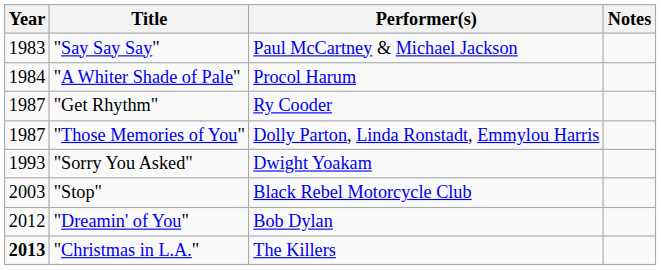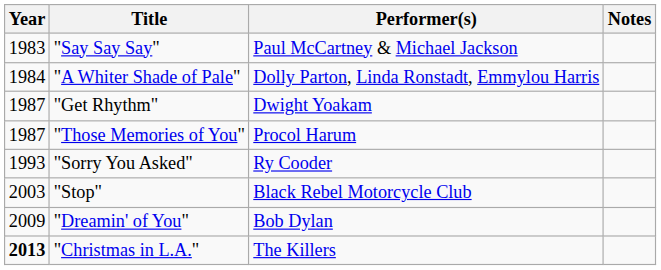 <table class="wikitable">
 <tr>
 <th>Year</th>
 <th>Title</th>
 <th>Performer(s)</th>
 <th class="unsortable">Notes</th>
 </tr>
 <tr>
 <td>1983</td>
 <td>"<a href='#'>Say Say Say</a>"</td>
 <td><a href='#'>Paul McCartney</a> & <a href='#'>Michael Jackson</a></td>
 <td></td>
 </tr>
 <tr>
 <td>1984</td>
 <td>"<a href='#'>A Whiter Shade of Pale</a>"</td>
-<td><a href='#'>Procol Harum</a></td>
+<td><a href='#'>Dolly Parton</a>, <a href='#'>Linda Ronstadt</a>, <a href='#'>Emmylou Harris</a></td>
 <td></td>
 </tr>
 <tr>
 <td>1987</td>
 <td>"Get Rhythm"</td>
-<td><a href='#'>Ry Cooder</a></td>
+<td><a href='#'>Dwight Yoakam</a></td>
 <td></td>
 </tr>
 <tr>
 <td>1987</td>
 <td>"<a href='#'>Those Memories of You</a>"</td>
-<td><a href='#'>Dolly Parton</a>, <a href='#'>Linda Ronstadt</a>, <a href='#'>Emmylou Harris</a></td>
+<td><a href='#'>Procol Harum</a></td>
 <td></td>
 </tr>
 <tr>
 <td>1993</td>
 <td>"Sorry You Asked"</td>
-<td><a href='#'>Dwight Yoakam</a></td>
+<td><a href='#'>Ry Cooder</a></td>
 <td></td>
 </tr>
 <tr>
 <td>2003</td>
 <td>"Stop"</td>
 <td><a href='#'>Black Rebel Motorcycle Club</a></td>
 <td></td>
 </tr>
 <tr>
-<td>2012</td>
+<td>2009</td>
 <td>"<a href='#'>Dreamin' of You</a>"</td>
 <td><a href='#'>Bob Dylan</a></td>
 <td></td>
 </tr>
 <tr>
 <td><strong>2013</strong></td>
 <td>"<a href='#'>Christmas in L.A.</a>"</td>
 <td><a href='#'>The Killers</a></td>
 <td></td>
 </tr>
 </table>
